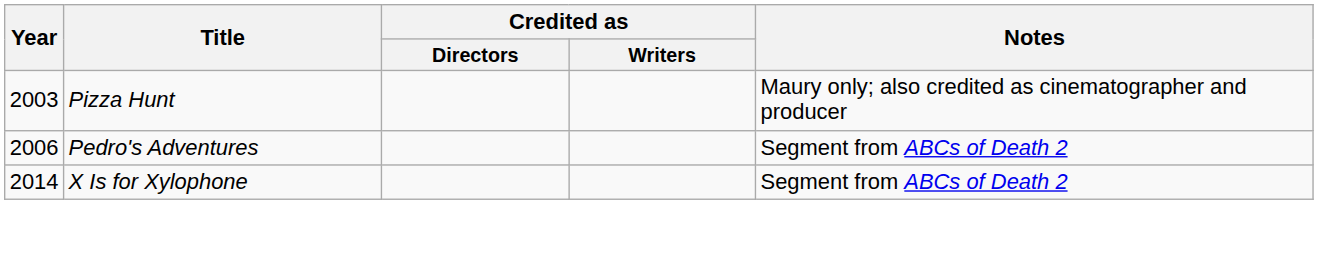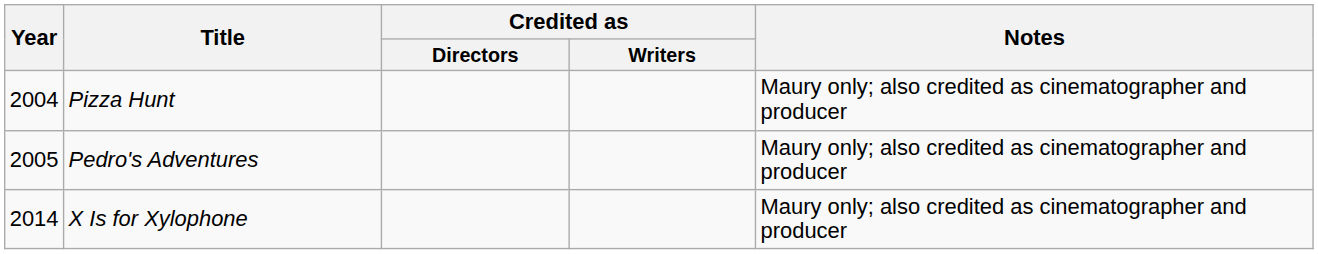 <table class="wikitable">
 <tr>
 <th rowspan="2">Year</th>
 <th rowspan="2" scope="col" style="width: 225px;">Title</th>
 <th colspan="2">Credited as</th>
 <th rowspan="2" scope="col" style="width: 400px;">Notes</th>
 </tr>
 <tr>
 <th style="width:9em; font-size:90%">Directors</th>
 <th style="width:9em; font-size:90%">Writers</th>
 </tr>
 <tr>
-<td>2003</td>
+<td>2004</td>
 <td><em>Pizza Hunt</em></td>
 <td></td>
 <td></td>
 <td>Maury only; also credited as cinematographer and producer</td>
 </tr>
 <tr>
-<td>2006</td>
+<td>2005</td>
 <td><em>Pedro's Adventures</em></td>
 <td></td>
 <td></td>
-<td>Segment from <em><a href='#'>ABCs of Death 2</a></em></td>
+<td>Maury only; also credited as cinematographer and producer</td>
 </tr>
 <tr>
 <td>2014</td>
 <td><em>X Is for Xylophone</em></td>
 <td></td>
 <td></td>
-<td>Segment from <em><a href='#'>ABCs of Death 2</a></em></td>
+<td>Maury only; also credited as cinematographer and producer</td>
 </tr>
 </table>
